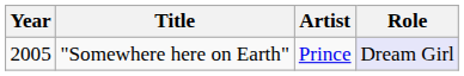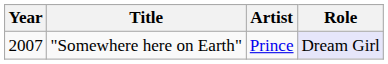 <table class="wikitable">
 <tr>
 <th>Year</th>
 <th>Title</th>
 <th>Artist</th>
 <th>Role</th>
 </tr>
 <tr>
-<td>2005</td>
+<td>2007</td>
 <td>"Somewhere here on Earth"</td>
 <td><a href='#'>Prince</a></td>
 <td style="background: lavender;">Dream Girl</td>
 </tr>
 </table>
